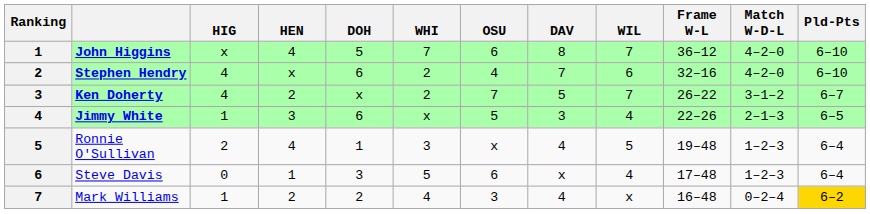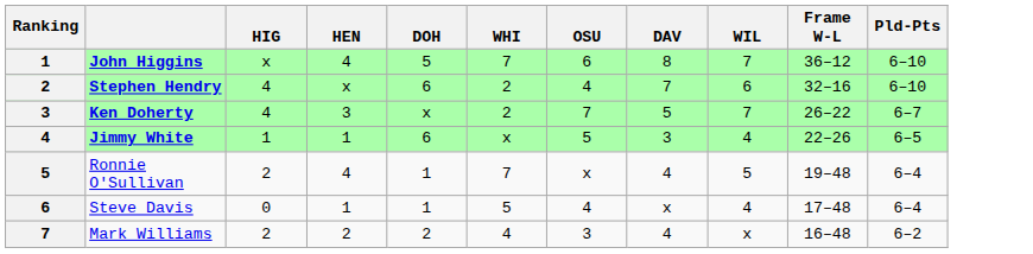 <table class="wikitable" style="text-align:center">
 <tr>
 <th width=60>Ranking</th>
 <th class="unsortable" width=110></th>
 <th width=60><br> HIG</th>
 <th width=60><br> HEN</th>
 <th width=60><br> DOH</th>
 <th width=60><br> WHI</th>
 <th width=60><br> OSU</th>
 <th width=60><br> DAV</th>
 <th width=60><br> WIL</th>
 <th width=60>Frame<br>W-L</th>
-<th width=60>Match<br>W-D-L</th>
 <th width=60>Pld-Pts</th>
 </tr>
 <tr style="background:#aaffaa;">
 <th>1</th>
 <td align="left"><strong><a href='#'>John Higgins</a></strong></td>
 <td>x</td>
 <td>4</td>
 <td>5</td>
 <td>7</td>
 <td>6</td>
 <td>8</td>
 <td>7</td>
 <td>36–12</td>
-<td>4–2–0</td>
 <td>6–10</td>
 </tr>
 <tr style="background:#aaffaa;">
 <th>2</th>
 <td align="left"><strong><a href='#'>Stephen Hendry</a></strong></td>
 <td>4</td>
 <td>x</td>
 <td>6</td>
 <td>2</td>
 <td>4</td>
 <td>7</td>
 <td>6</td>
 <td>32–16</td>
-<td>4–2–0</td>
 <td>6–10</td>
 </tr>
 <tr style="background:#aaffaa;">
 <th>3</th>
 <td align="left"><strong><a href='#'>Ken Doherty</a></strong></td>
 <td>4</td>
-<td>2</td>
+<td>3</td>
 <td>x</td>
 <td>2</td>
 <td>7</td>
 <td>5</td>
 <td>7</td>
 <td>26–22</td>
-<td>3–1–2</td>
 <td>6–7</td>
 </tr>
 <tr style="background:#aaffaa;">
 <th>4</th>
 <td align="left"><strong><a href='#'>Jimmy White</a></strong></td>
 <td>1</td>
-<td>3</td>
+<td>1</td>
 <td>6</td>
 <td>x</td>
 <td>5</td>
 <td>3</td>
 <td>4</td>
 <td>22–26</td>
-<td>2–1–3</td>
 <td>6–5</td>
 </tr>
 <tr>
 <th>5</th>
 <td align="left"><a href='#'>Ronnie O'Sullivan</a></td>
 <td>2</td>
 <td>4</td>
 <td>1</td>
-<td>3</td>
+<td>7</td>
 <td>x</td>
 <td>4</td>
 <td>5</td>
 <td>19–48</td>
-<td>1–2–3</td>
 <td>6–4</td>
 </tr>
 <tr>
 <th>6</th>
 <td align="left"><a href='#'>Steve Davis</a></td>
 <td>0</td>
 <td>1</td>
-<td>3</td>
+<td>1</td>
 <td>5</td>
-<td>6</td>
+<td>4</td>
 <td>x</td>
 <td>4</td>
 <td>17–48</td>
-<td>1–2–3</td>
 <td>6–4</td>
 </tr>
 <tr>
 <th>7</th>
 <td align="left"><a href='#'>Mark Williams</a></td>
-<td>1</td>
+<td>2</td>
 <td>2</td>
 <td>2</td>
 <td>4</td>
 <td>3</td>
 <td>4</td>
 <td>x</td>
 <td>16–48</td>
-<td>0–2–4</td>
-<td style="background: gold;">6–2</td>
+<td>6–2</td>
 </tr>
 </table>
